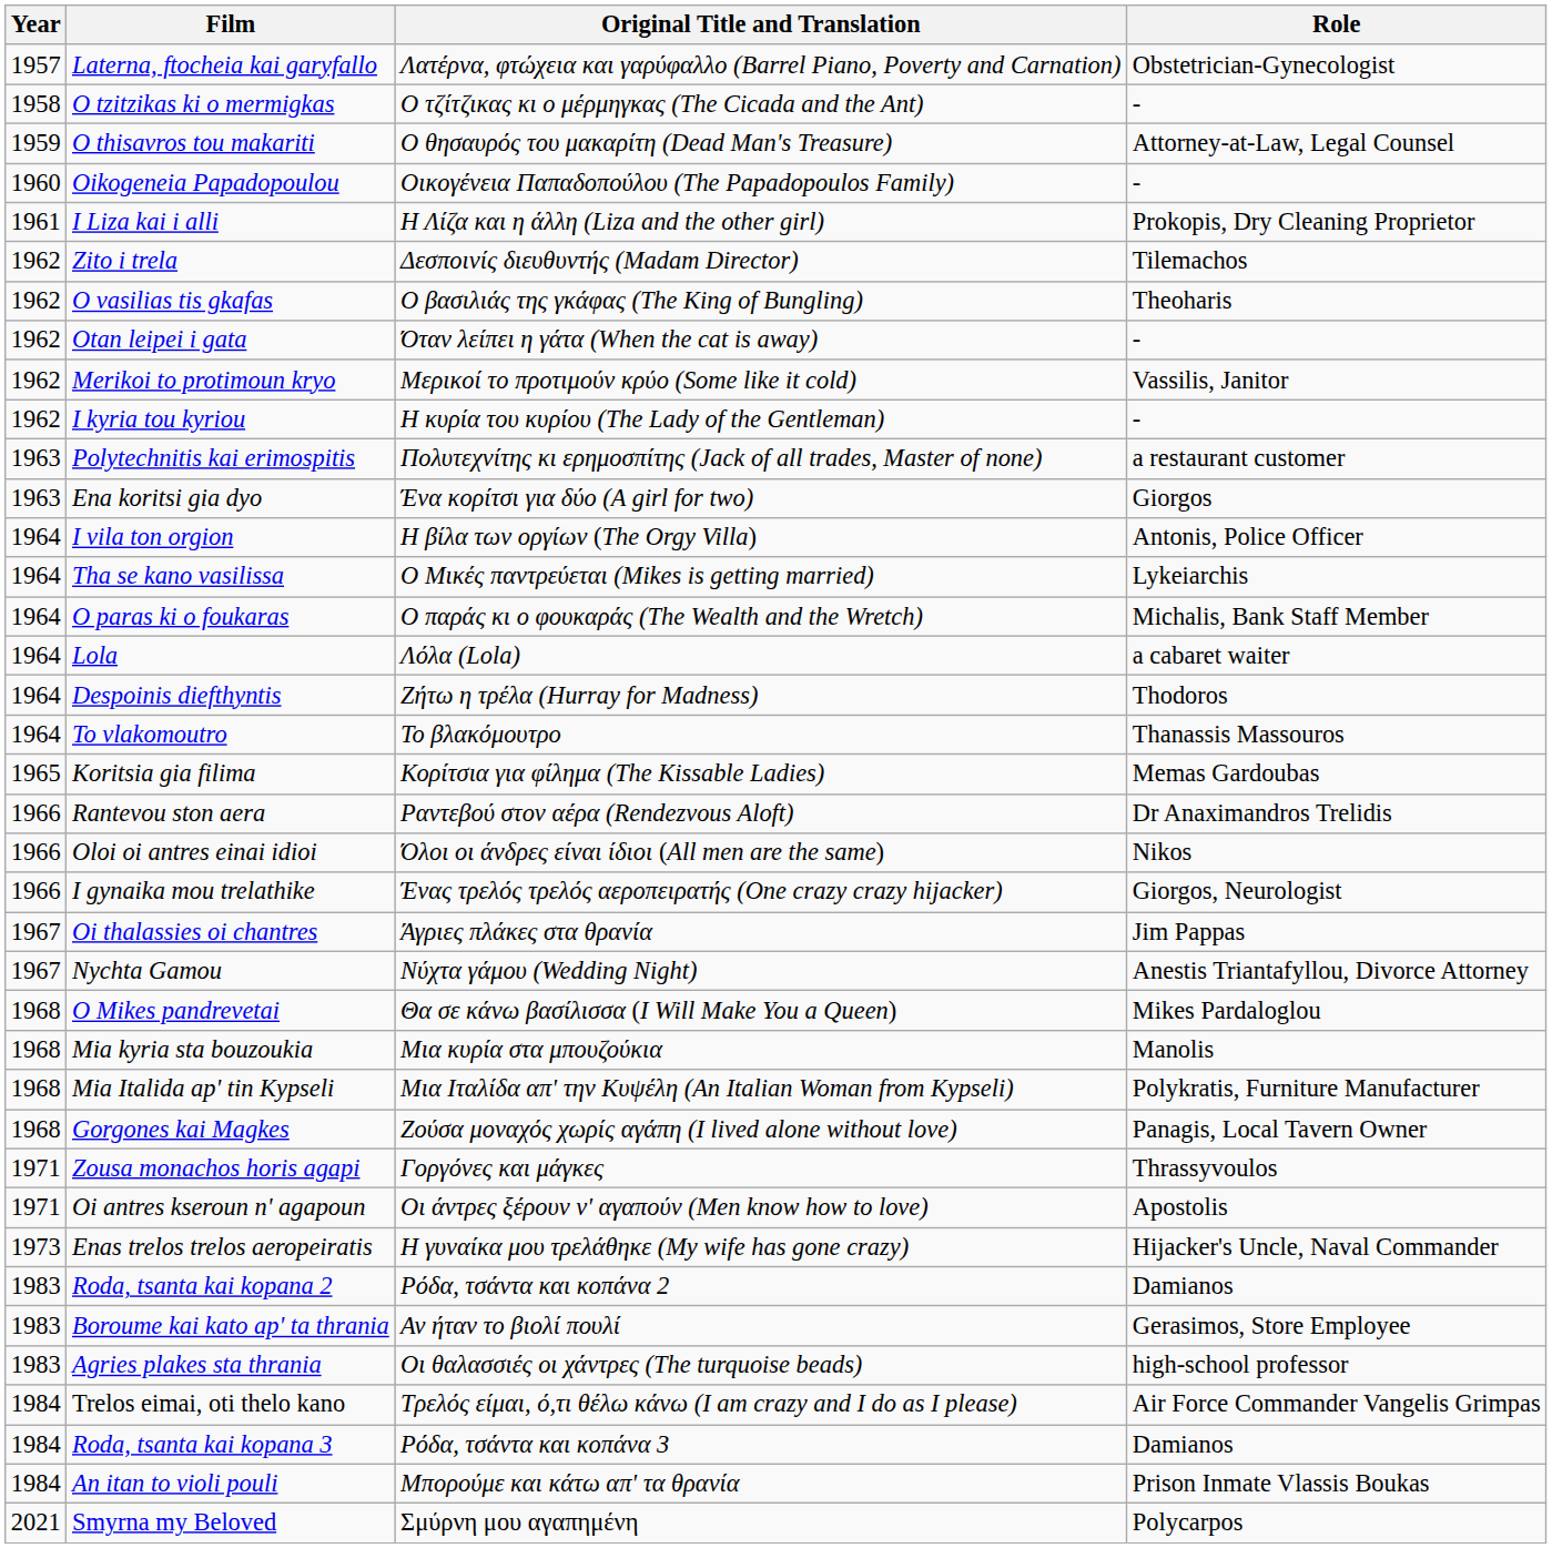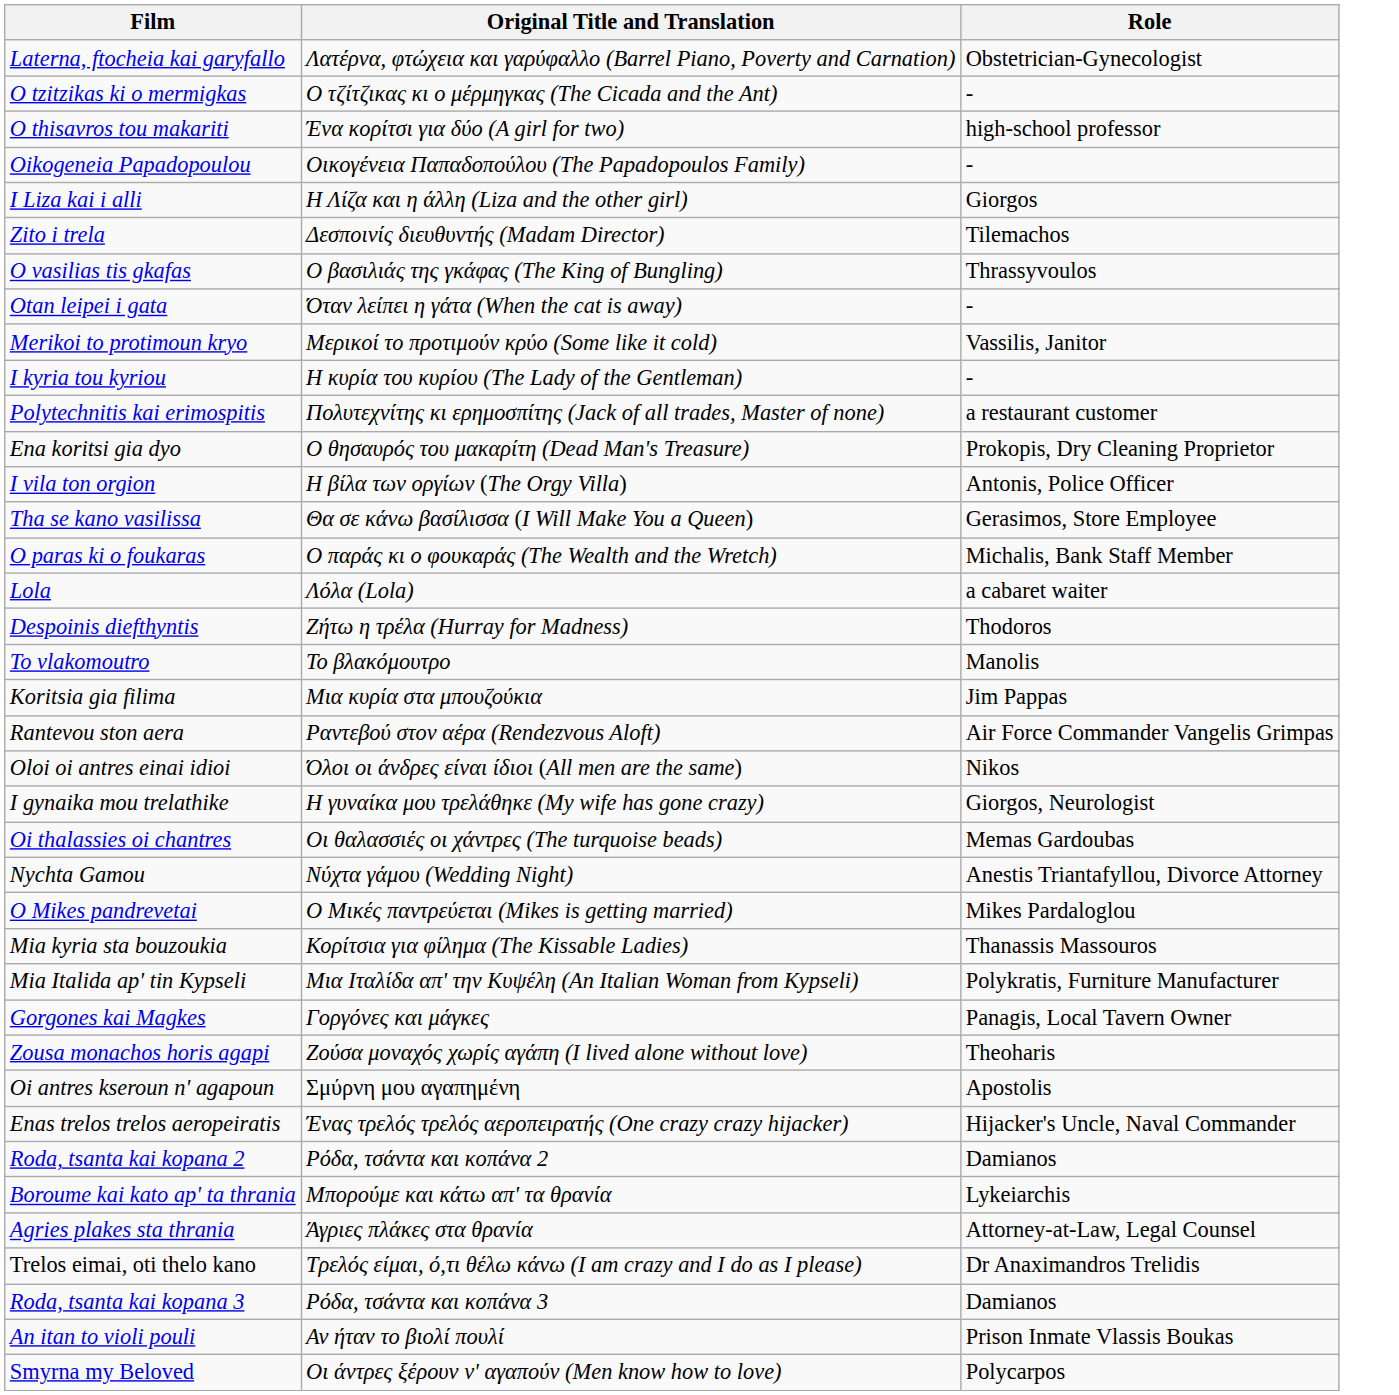 <table class="wikitable">
 <tr>
-<th>Year</th>
 <th>Film</th>
 <th>Original Title and Translation</th>
 <th>Role</th>
 </tr>
 <tr>
-<td>1957</td>
 <td><em><a href='#'>Laterna, ftocheia kai garyfallo</a></em></td>
 <td><em>Λατέρνα, φτώχεια και γαρύφαλλο (Barrel Piano, Poverty and Carnation)</em></td>
 <td>Obstetrician-Gynecologist</td>
 </tr>
 <tr>
-<td>1958</td>
 <td><em><a href='#'>O tzitzikas ki o mermigkas</a></em></td>
 <td><em>Ο τζίτζικας κι ο μέρμηγκας</em> <em>(The Cicada and the Ant)</em></td>
 <td>-</td>
 </tr>
 <tr>
-<td>1959</td>
 <td><em><a href='#'>O thisavros tou makariti</a></em></td>
-<td><em>Ο θησαυρός του μακαρίτη (Dead Man's Treasure)</em></td>
-<td>Attorney-at-Law, Legal Counsel</td>
+<td><em>Ένα κορίτσι για δύο</em> <em>(A girl for two)</em></td>
+<td>high-school professor</td>
 </tr>
 <tr>
-<td>1960</td>
 <td><em><a href='#'>Oikogeneia Papadopoulou</a></em></td>
 <td><em>Οικογένεια Παπαδοπούλου</em> <em>(The Papadopoulos Family)</em></td>
 <td>-</td>
 </tr>
 <tr>
-<td>1961</td>
 <td><em><a href='#'>I Liza kai i alli</a></em></td>
 <td><em>Η Λίζα και η άλλη</em> <em>(Liza and the other girl)</em></td>
-<td>Prokopis, Dry Cleaning Proprietor</td>
+<td>Giorgos</td>
 </tr>
 <tr>
-<td>1962</td>
 <td><em><a href='#'>Zito i trela</a></em></td>
 <td><em>Δεσποινίς διευθυντής (Madam Director)</em></td>
 <td>Tilemachos</td>
 </tr>
 <tr>
-<td>1962</td>
 <td><em><a href='#'>O vasilias tis gkafas</a></em></td>
 <td><em>Ο βασιλιάς της γκάφας (The King of Bungling)</em></td>
-<td>Theoharis</td>
+<td>Thrassyvoulos</td>
 </tr>
 <tr>
-<td>1962</td>
 <td><em><a href='#'>Otan leipei i gata</a></em></td>
 <td><em>Όταν λείπει η γάτα (When the cat is away)</em></td>
 <td>-</td>
 </tr>
 <tr>
-<td>1962</td>
 <td><em><a href='#'>Merikoi to protimoun kryo</a></em></td>
 <td><em>Μερικοί το προτιμούν κρύο (Some like it cold)</em></td>
 <td>Vassilis, Janitor</td>
 </tr>
 <tr>
-<td>1962</td>
 <td><em><a href='#'>I kyria tou kyriou</a></em></td>
 <td><em>Η κυρία του κυρίου (The Lady of the Gentleman)</em></td>
 <td>-</td>
 </tr>
 <tr>
-<td>1963</td>
 <td><em><a href='#'>Polytechnitis kai erimospitis</a></em></td>
 <td><em>Πολυτεχνίτης κι ερημοσπίτης (Jack of all trades, Master of none)</em></td>
 <td>a restaurant customer</td>
 </tr>
 <tr>
-<td>1963</td>
 <td><em>Ena koritsi gia dyo</em></td>
-<td><em>Ένα κορίτσι για δύο</em> <em>(A girl for two)</em></td>
-<td>Giorgos</td>
+<td><em>Ο θησαυρός του μακαρίτη (Dead Man's Treasure)</em></td>
+<td>Prokopis, Dry Cleaning Proprietor</td>
 </tr>
 <tr>
-<td>1964</td>
 <td><em><a href='#'>I vila ton orgion</a></em></td>
 <td><em>Η βίλα των οργίων</em> (<em>The Orgy Villa</em>)</td>
 <td>Antonis, Police Officer</td>
 </tr>
 <tr>
-<td>1964</td>
 <td><em><a href='#'>Tha se kano vasilissa</a></em></td>
-<td><em>Ο Μικές παντρεύεται (Mikes is getting married)</em></td>
-<td>Lykeiarchis</td>
+<td><em>Θα σε κάνω βασίλισσα</em> (<em>I Will Make You a Queen</em>)</td>
+<td>Gerasimos, Store Employee</td>
 </tr>
 <tr>
-<td>1964</td>
 <td><em><a href='#'>O paras ki o foukaras</a></em></td>
 <td><em>Ο παράς κι ο φουκαράς (The Wealth and the Wretch)</em></td>
 <td>Michalis, Bank Staff Member</td>
 </tr>
 <tr>
-<td>1964</td>
 <td><em><a href='#'>Lola</a></em></td>
 <td><em>Λόλα (Lola)</em></td>
 <td>a cabaret waiter</td>
 </tr>
 <tr>
-<td>1964</td>
 <td><em><a href='#'>Despoinis diefthyntis</a></em></td>
 <td><em>Ζήτω η τρέλα</em> <em>(Hurray for Madness)</em></td>
 <td>Thodoros</td>
 </tr>
 <tr>
-<td>1964</td>
 <td><em><a href='#'>To vlakomoutro</a></em></td>
 <td><em>Το βλακόμουτρο</em></td>
-<td>Thanassis Massouros</td>
+<td>Manolis</td>
 </tr>
 <tr>
-<td>1965</td>
 <td><em>Koritsia gia filima</em></td>
-<td><em>Κορίτσια για φίλημα</em> <em>(The Kissable Ladies)</em></td>
-<td>Memas Gardoubas</td>
+<td><em>Μια κυρία στα μπουζούκια</em></td>
+<td>Jim Pappas</td>
 </tr>
 <tr>
-<td>1966</td>
 <td><em>Rantevou ston aera</em></td>
 <td><em>Ραντεβού στον αέρα</em> <em>(Rendezvous Aloft)</em></td>
-<td>Dr Anaximandros Trelidis</td>
+<td>Air Force Commander Vangelis Grimpas</td>
 </tr>
 <tr>
-<td>1966</td>
 <td><em>Oloi oi antres einai idioi</em></td>
 <td><em>Όλοι οι άνδρες είναι ίδιοι</em> (<em>All men are the same</em>)</td>
 <td>Nikos</td>
 </tr>
 <tr>
-<td>1966</td>
 <td><em>I gynaika mou trelathike</em></td>
-<td><em>Ένας τρελός τρελός αεροπειρατής</em> <em>(One crazy crazy hijacker)</em></td>
+<td><em>Η γυναίκα μου τρελάθηκε</em> <em>(My wife has gone crazy)</em></td>
 <td>Giorgos, Neurologist</td>
 </tr>
 <tr>
-<td>1967</td>
 <td><em><a href='#'>Oi thalassies oi chantres</a></em></td>
-<td><em>Άγριες πλάκες στα θρανία</em></td>
-<td>Jim Pappas</td>
+<td><em>Οι θαλασσιές οι χάντρες (The turquoise beads)</em></td>
+<td>Memas Gardoubas</td>
 </tr>
 <tr>
-<td>1967</td>
 <td><em>Nychta Gamou</em></td>
 <td><em>Νύχτα γάμου</em> <em>(Wedding Night)</em></td>
 <td>Anestis Triantafyllou, Divorce Attorney</td>
 </tr>
 <tr>
-<td>1968</td>
 <td><em><a href='#'>O Mikes pandrevetai</a></em></td>
-<td><em>Θα σε κάνω βασίλισσα</em> (<em>I Will Make You a Queen</em>)</td>
+<td><em>Ο Μικές παντρεύεται (Mikes is getting married)</em></td>
 <td>Mikes Pardaloglou</td>
 </tr>
 <tr>
-<td>1968</td>
 <td><em>Mia kyria sta bouzoukia</em></td>
-<td><em>Μια κυρία στα μπουζούκια</em></td>
-<td>Manolis</td>
+<td><em>Κορίτσια για φίλημα</em> <em>(The Kissable Ladies)</em></td>
+<td>Thanassis Massouros</td>
 </tr>
 <tr>
-<td>1968</td>
 <td><em>Mia Italida ap' tin Kypseli</em></td>
 <td><em>Μια Ιταλίδα απ' την Κυψέλη</em> <em>(An Italian Woman from Kypseli)</em></td>
 <td>Polykratis, Furniture Manufacturer</td>
 </tr>
 <tr>
-<td>1968</td>
 <td><em><a href='#'>Gorgones kai Magkes</a></em></td>
-<td><em>Ζούσα μοναχός χωρίς αγάπη</em> <em>(I lived alone without love)</em></td>
+<td><em>Γοργόνες και μάγκες</em></td>
 <td>Panagis, Local Tavern Owner</td>
 </tr>
 <tr>
-<td>1971</td>
 <td><em><a href='#'>Zousa monachos horis agapi</a></em></td>
-<td><em>Γοργόνες και μάγκες</em></td>
-<td>Thrassyvoulos</td>
+<td><em>Ζούσα μοναχός χωρίς αγάπη</em> <em>(I lived alone without love)</em></td>
+<td>Theoharis</td>
 </tr>
 <tr>
-<td>1971</td>
 <td><em>Oi antres kseroun n' agapoun</em></td>
-<td><em>Οι άντρες ξέρουν ν' αγαπούν</em> <em>(Men know how to love)</em></td>
+<td>Σμύρνη μου αγαπημένη</td>
 <td>Apostolis</td>
 </tr>
 <tr>
-<td>1973</td>
 <td><em>Enas trelos trelos aeropeiratis</em></td>
-<td><em>Η γυναίκα μου τρελάθηκε</em> <em>(My wife has gone crazy)</em></td>
+<td><em>Ένας τρελός τρελός αεροπειρατής</em> <em>(One crazy crazy hijacker)</em></td>
 <td>Hijacker's Uncle, Naval Commander</td>
 </tr>
 <tr>
-<td>1983</td>
 <td><em><a href='#'>Roda, tsanta kai kopana 2</a></em></td>
 <td><em>Ρόδα, τσάντα και κοπάνα 2</em></td>
 <td>Damianos</td>
 </tr>
 <tr>
-<td>1983</td>
 <td><em><a href='#'>Boroume kai kato ap' ta thrania</a></em></td>
-<td><em>Αν ήταν το βιολί πουλί</em></td>
-<td>Gerasimos, Store Employee</td>
+<td><em>Μπορούμε και κάτω απ' τα θρανία</em></td>
+<td>Lykeiarchis</td>
 </tr>
 <tr>
-<td>1983</td>
 <td><em><a href='#'>Agries plakes sta thrania</a></em></td>
-<td><em>Οι θαλασσιές οι χάντρες (The turquoise beads)</em></td>
-<td>high-school professor</td>
+<td><em>Άγριες πλάκες στα θρανία</em></td>
+<td>Attorney-at-Law, Legal Counsel</td>
 </tr>
 <tr>
-<td>1984</td>
 <td>Trelos eimai, oti thelo kano</td>
 <td><em>Τρελός είμαι, ό,τι θέλω κάνω (I am crazy and I do as I please)</em></td>
-<td>Air Force Commander Vangelis Grimpas</td>
+<td>Dr Anaximandros Trelidis</td>
 </tr>
 <tr>
-<td>1984</td>
 <td><em><a href='#'>Roda, tsanta kai kopana 3</a></em></td>
 <td><em>Ρόδα, τσάντα και κοπάνα 3</em></td>
 <td>Damianos</td>
 </tr>
 <tr>
-<td>1984</td>
 <td><em><a href='#'>An itan to violi pouli</a></em></td>
-<td><em>Μπορούμε και κάτω απ' τα θρανία</em></td>
+<td><em>Αν ήταν το βιολί πουλί</em></td>
 <td>Prison Inmate Vlassis Boukas</td>
 </tr>
 <tr>
-<td>2021</td>
 <td><a href='#'>Smyrna my Beloved</a></td>
-<td>Σμύρνη μου αγαπημένη</td>
+<td><em>Οι άντρες ξέρουν ν' αγαπούν</em> <em>(Men know how to love)</em></td>
 <td>Polycarpos</td>
 </tr>
 </table>
